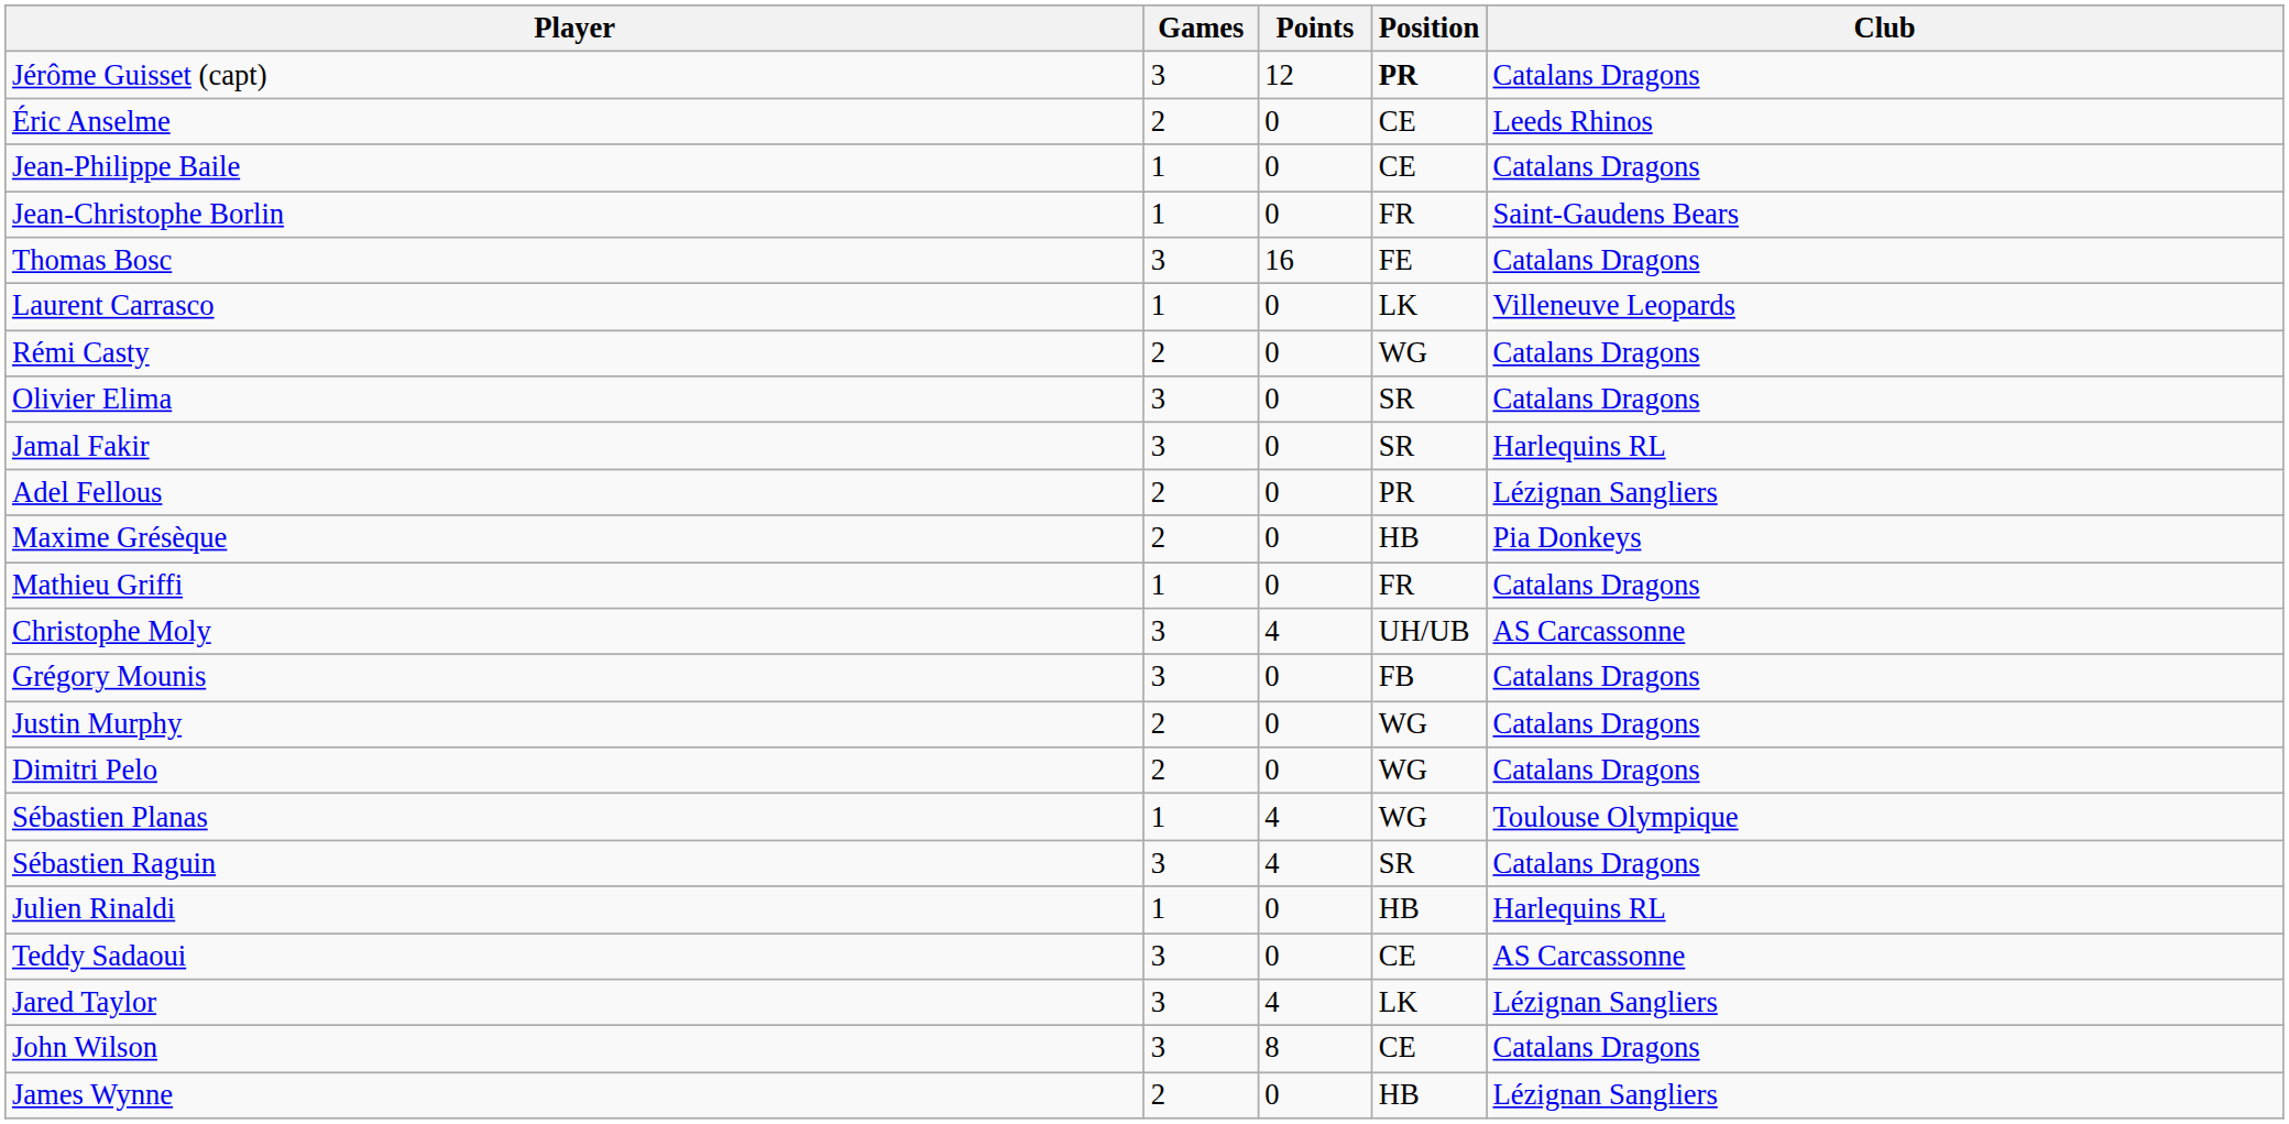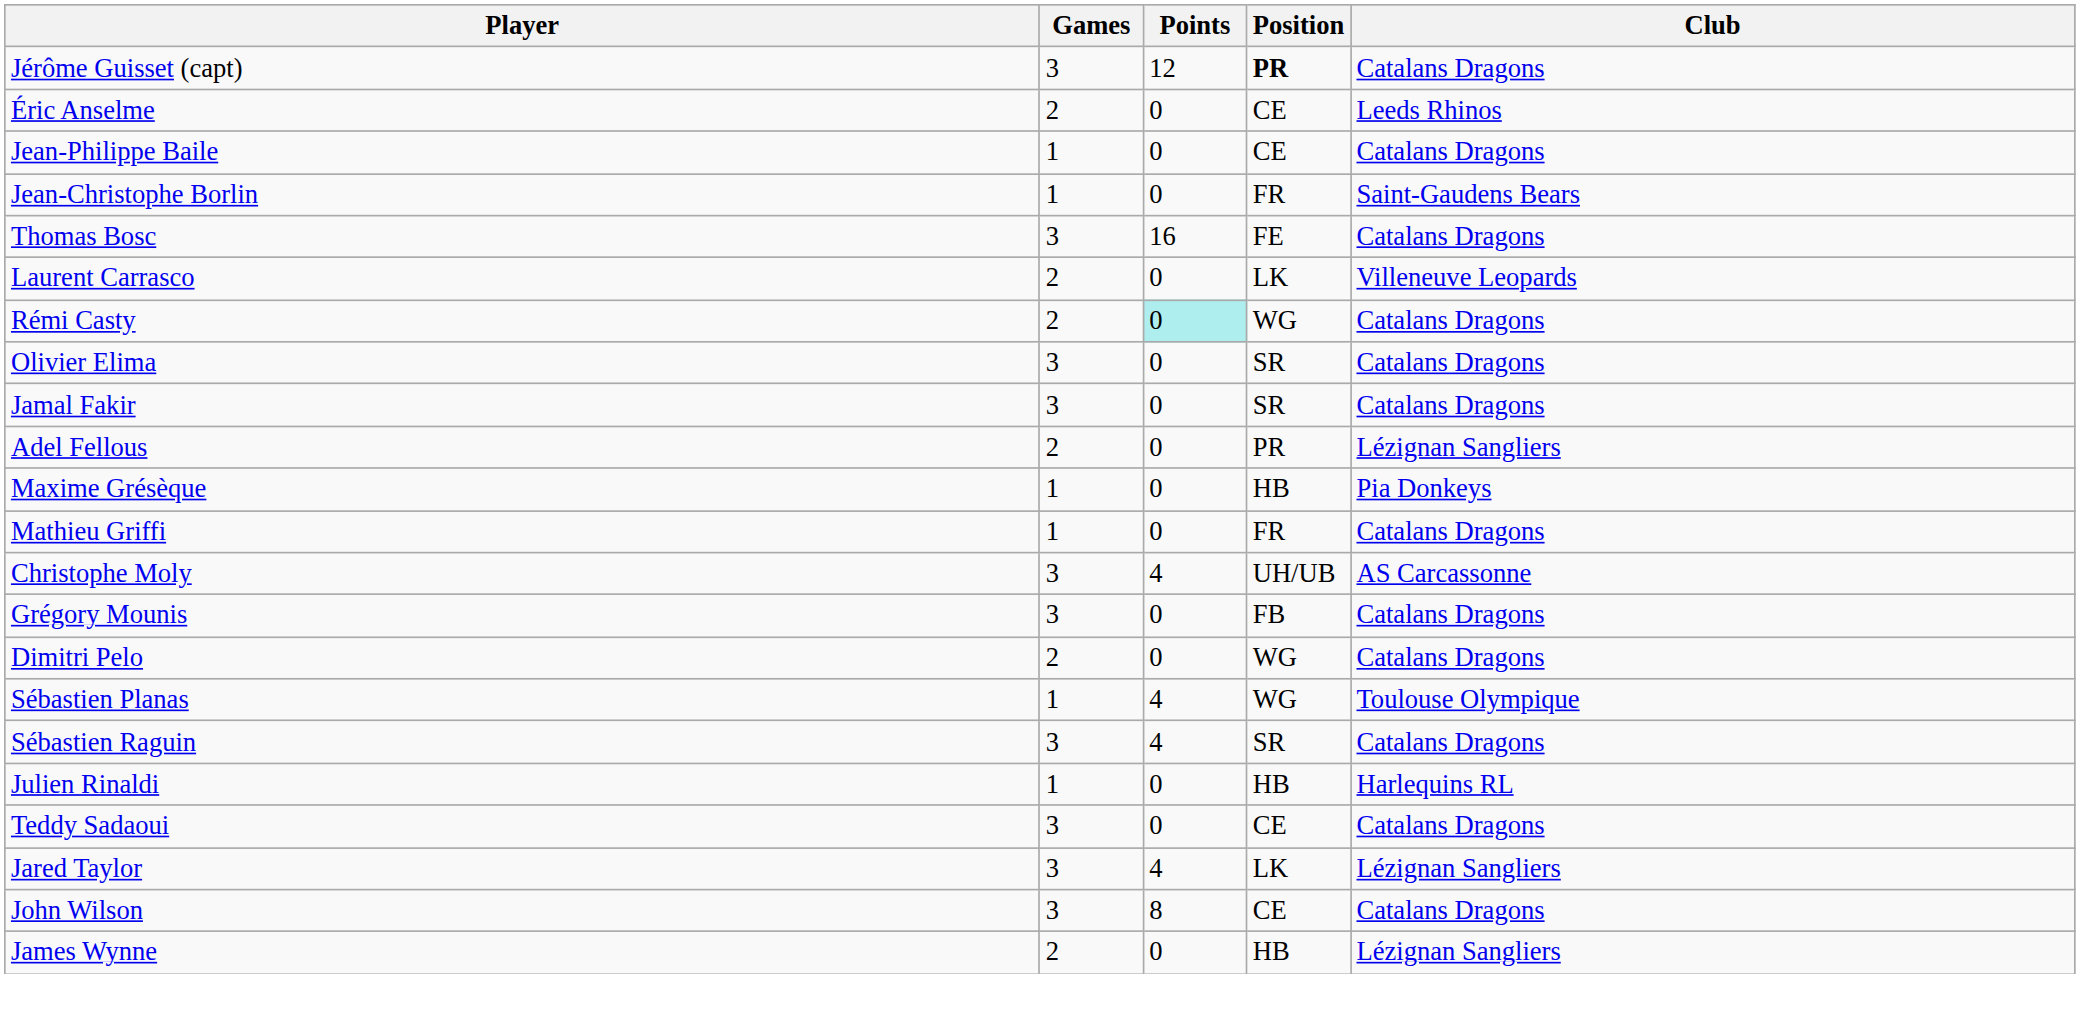 <table class="wikitable">
 <tr bgcolor=#FFFFFF>
 <th !width=25%>Player</th>
 <th width=5%>Games</th>
 <th width=5%>Points</th>
 <th width=5%>Position</th>
 <th width=35%>Club</th>
 </tr>
 <tr>
 <td><a href='#'>Jérôme Guisset</a> (capt)</td>
 <td>3</td>
 <td>12</td>
 <td><strong>PR</strong></td>
 <td> <a href='#'>Catalans Dragons</a></td>
 </tr>
 <tr>
 <td><a href='#'>Éric Anselme</a></td>
 <td>2</td>
 <td>0</td>
 <td>CE</td>
 <td> <a href='#'>Leeds Rhinos</a></td>
 </tr>
 <tr>
 <td><a href='#'>Jean-Philippe Baile</a></td>
 <td>1</td>
 <td>0</td>
 <td>CE</td>
 <td> <a href='#'>Catalans Dragons</a></td>
 </tr>
 <tr>
 <td><a href='#'>Jean-Christophe Borlin</a></td>
 <td>1</td>
 <td>0</td>
 <td>FR</td>
 <td> <a href='#'>Saint-Gaudens Bears</a></td>
 </tr>
 <tr>
 <td><a href='#'>Thomas Bosc</a></td>
 <td>3</td>
 <td>16</td>
 <td>FE</td>
 <td> <a href='#'>Catalans Dragons</a></td>
 </tr>
 <tr>
 <td><a href='#'>Laurent Carrasco</a></td>
-<td>1</td>
+<td>2</td>
 <td>0</td>
 <td>LK</td>
 <td> <a href='#'>Villeneuve Leopards</a></td>
 </tr>
 <tr>
 <td><a href='#'>Rémi Casty</a></td>
 <td>2</td>
-<td>0</td>
+<td style="background: paleturquoise;">0</td>
 <td>WG</td>
 <td> <a href='#'>Catalans Dragons</a></td>
 </tr>
 <tr>
 <td><a href='#'>Olivier Elima</a></td>
 <td>3</td>
 <td>0</td>
 <td>SR</td>
 <td> <a href='#'>Catalans Dragons</a></td>
 </tr>
 <tr>
 <td><a href='#'>Jamal Fakir</a></td>
 <td>3</td>
 <td>0</td>
 <td>SR</td>
-<td> <a href='#'>Harlequins RL</a></td>
+<td> <a href='#'>Catalans Dragons</a></td>
 </tr>
 <tr>
 <td><a href='#'>Adel Fellous</a></td>
 <td>2</td>
 <td>0</td>
 <td>PR</td>
 <td> <a href='#'>Lézignan Sangliers</a></td>
 </tr>
 <tr>
 <td><a href='#'>Maxime Grésèque</a></td>
-<td>2</td>
+<td>1</td>
 <td>0</td>
 <td>HB</td>
 <td> <a href='#'>Pia Donkeys</a></td>
 </tr>
 <tr>
 <td><a href='#'>Mathieu Griffi</a></td>
 <td>1</td>
 <td>0</td>
 <td>FR</td>
 <td> <a href='#'>Catalans Dragons</a></td>
 </tr>
 <tr>
 <td><a href='#'>Christophe Moly</a></td>
 <td>3</td>
 <td>4</td>
 <td>UH/UB</td>
 <td> <a href='#'>AS Carcassonne</a></td>
 </tr>
 <tr>
 <td><a href='#'>Grégory Mounis</a></td>
 <td>3</td>
 <td>0</td>
 <td>FB</td>
-<td> <a href='#'>Catalans Dragons</a></td>
-</tr>
-<tr>
-<td><a href='#'>Justin Murphy</a></td>
-<td>2</td>
-<td>0</td>
-<td>WG</td>
 <td> <a href='#'>Catalans Dragons</a></td>
 </tr>
 <tr>
 <td><a href='#'>Dimitri Pelo</a></td>
 <td>2</td>
 <td>0</td>
 <td>WG</td>
 <td> <a href='#'>Catalans Dragons</a></td>
 </tr>
 <tr>
 <td><a href='#'>Sébastien Planas</a></td>
 <td>1</td>
 <td>4</td>
 <td>WG</td>
 <td> <a href='#'>Toulouse Olympique</a></td>
 </tr>
 <tr>
 <td><a href='#'>Sébastien Raguin</a></td>
 <td>3</td>
 <td>4</td>
 <td>SR</td>
 <td> <a href='#'>Catalans Dragons</a></td>
 </tr>
 <tr>
 <td><a href='#'>Julien Rinaldi</a></td>
 <td>1</td>
 <td>0</td>
 <td>HB</td>
 <td> <a href='#'>Harlequins RL</a></td>
 </tr>
 <tr>
 <td><a href='#'>Teddy Sadaoui</a></td>
 <td>3</td>
 <td>0</td>
 <td>CE</td>
-<td> <a href='#'>AS Carcassonne</a></td>
+<td> <a href='#'>Catalans Dragons</a></td>
 </tr>
 <tr>
 <td><a href='#'>Jared Taylor</a></td>
 <td>3</td>
 <td>4</td>
 <td>LK</td>
 <td> <a href='#'>Lézignan Sangliers</a></td>
 </tr>
 <tr>
 <td><a href='#'>John Wilson</a></td>
 <td>3</td>
 <td>8</td>
 <td>CE</td>
 <td> <a href='#'>Catalans Dragons</a></td>
 </tr>
 <tr>
 <td><a href='#'>James Wynne</a></td>
 <td>2</td>
 <td>0</td>
 <td>HB</td>
 <td> <a href='#'>Lézignan Sangliers</a></td>
 </tr>
 </table>
